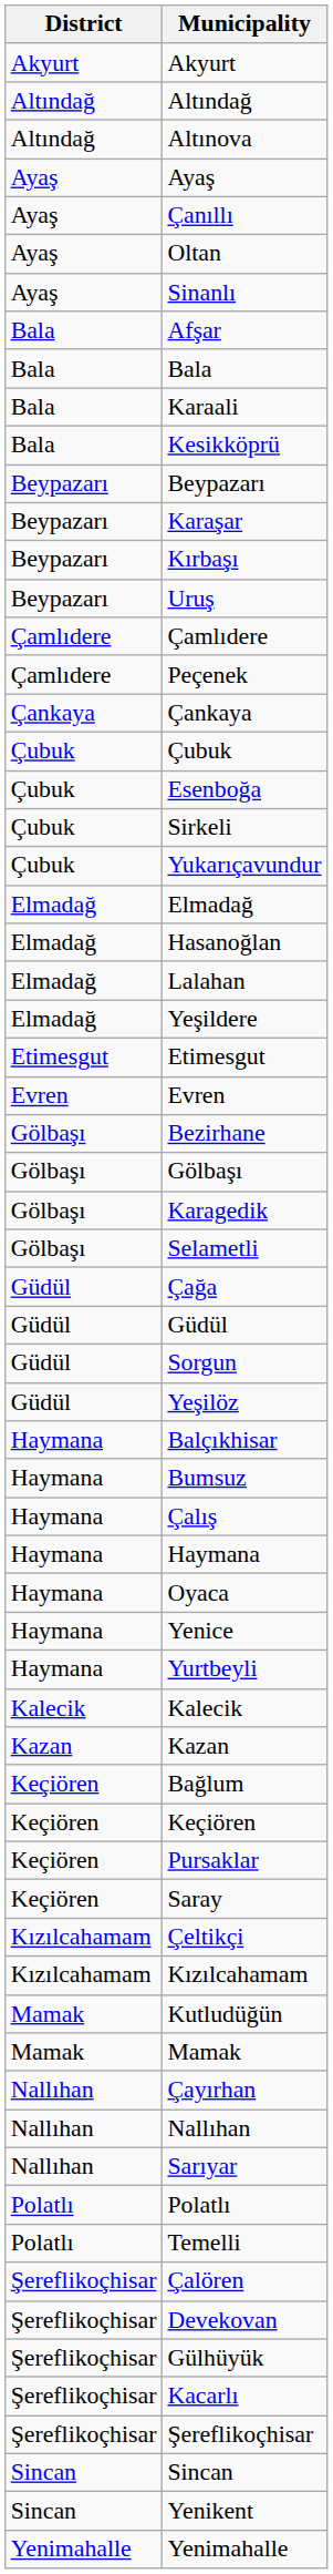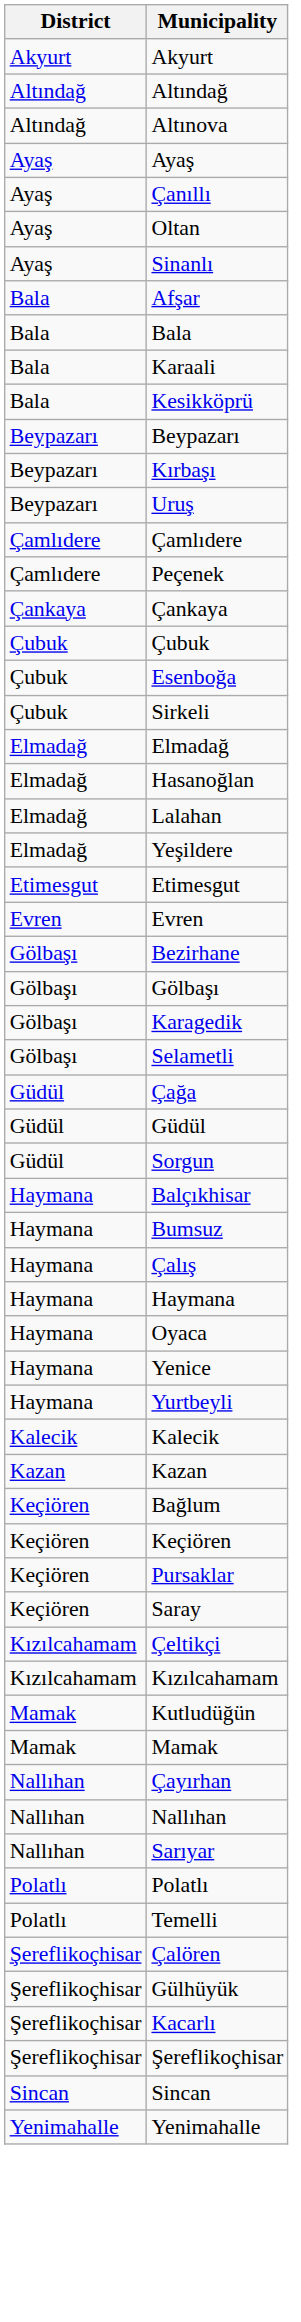 <table class="sortable wikitable">
 <tr>
 <th>District</th>
 <th>Municipality</th>
 </tr>
 <tr>
 <td><a href='#'>Akyurt</a></td>
 <td>Akyurt</td>
 </tr>
 <tr>
 <td><a href='#'>Altındağ</a></td>
 <td>Altındağ</td>
 </tr>
 <tr>
 <td>Altındağ</td>
 <td>Altınova</td>
 </tr>
 <tr>
 <td><a href='#'>Ayaş</a></td>
 <td>Ayaş</td>
 </tr>
 <tr>
 <td>Ayaş</td>
 <td><a href='#'>Çanıllı</a></td>
 </tr>
 <tr>
 <td>Ayaş</td>
 <td>Oltan</td>
 </tr>
 <tr>
 <td>Ayaş</td>
 <td><a href='#'>Sinanlı</a></td>
 </tr>
 <tr>
 <td><a href='#'>Bala</a></td>
 <td><a href='#'>Afşar</a></td>
 </tr>
 <tr>
 <td>Bala</td>
 <td>Bala</td>
 </tr>
 <tr>
 <td>Bala</td>
 <td>Karaali</td>
 </tr>
 <tr>
 <td>Bala</td>
 <td><a href='#'>Kesikköprü</a></td>
 </tr>
 <tr>
 <td><a href='#'>Beypazarı</a></td>
 <td>Beypazarı</td>
 </tr>
 <tr>
 <td>Beypazarı</td>
-<td><a href='#'>Karaşar</a></td>
-</tr>
-<tr>
-<td>Beypazarı</td>
 <td><a href='#'>Kırbaşı</a></td>
 </tr>
 <tr>
 <td>Beypazarı</td>
 <td><a href='#'>Uruş</a></td>
 </tr>
 <tr>
 <td><a href='#'>Çamlıdere</a></td>
 <td>Çamlıdere</td>
 </tr>
 <tr>
 <td>Çamlıdere</td>
 <td>Peçenek</td>
 </tr>
 <tr>
 <td><a href='#'>Çankaya</a></td>
 <td>Çankaya</td>
 </tr>
 <tr>
 <td><a href='#'>Çubuk</a></td>
 <td>Çubuk</td>
 </tr>
 <tr>
 <td>Çubuk</td>
 <td><a href='#'>Esenboğa</a></td>
 </tr>
 <tr>
 <td>Çubuk</td>
 <td>Sirkeli</td>
-</tr>
-<tr>
-<td>Çubuk</td>
-<td><a href='#'>Yukarıçavundur</a></td>
 </tr>
 <tr>
 <td><a href='#'>Elmadağ</a></td>
 <td>Elmadağ</td>
 </tr>
 <tr>
 <td>Elmadağ</td>
 <td>Hasanoğlan</td>
 </tr>
 <tr>
 <td>Elmadağ</td>
 <td>Lalahan</td>
 </tr>
 <tr>
 <td>Elmadağ</td>
 <td>Yeşildere</td>
 </tr>
 <tr>
 <td><a href='#'>Etimesgut</a></td>
 <td>Etimesgut</td>
 </tr>
 <tr>
 <td><a href='#'>Evren</a></td>
 <td>Evren</td>
 </tr>
 <tr>
 <td><a href='#'>Gölbaşı</a></td>
 <td><a href='#'>Bezirhane</a></td>
 </tr>
 <tr>
 <td>Gölbaşı</td>
 <td>Gölbaşı</td>
 </tr>
 <tr>
 <td>Gölbaşı</td>
 <td><a href='#'>Karagedik</a></td>
 </tr>
 <tr>
 <td>Gölbaşı</td>
 <td><a href='#'>Selametli</a></td>
 </tr>
 <tr>
 <td><a href='#'>Güdül</a></td>
 <td><a href='#'>Çağa</a></td>
 </tr>
 <tr>
 <td>Güdül</td>
 <td>Güdül</td>
 </tr>
 <tr>
 <td>Güdül</td>
 <td><a href='#'>Sorgun</a></td>
-</tr>
-<tr>
-<td>Güdül</td>
-<td><a href='#'>Yeşilöz</a></td>
 </tr>
 <tr>
 <td><a href='#'>Haymana</a></td>
 <td><a href='#'>Balçıkhisar</a></td>
 </tr>
 <tr>
 <td>Haymana</td>
 <td><a href='#'>Bumsuz</a></td>
 </tr>
 <tr>
 <td>Haymana</td>
 <td><a href='#'>Çalış</a></td>
 </tr>
 <tr>
 <td>Haymana</td>
 <td>Haymana</td>
 </tr>
 <tr>
 <td>Haymana</td>
 <td>Oyaca</td>
 </tr>
 <tr>
 <td>Haymana</td>
 <td>Yenice</td>
 </tr>
 <tr>
 <td>Haymana</td>
 <td><a href='#'>Yurtbeyli</a></td>
 </tr>
 <tr>
 <td><a href='#'>Kalecik</a></td>
 <td>Kalecik</td>
 </tr>
 <tr>
 <td><a href='#'>Kazan</a></td>
 <td>Kazan</td>
 </tr>
 <tr>
 <td><a href='#'>Keçiören</a></td>
 <td>Bağlum</td>
 </tr>
 <tr>
 <td>Keçiören</td>
 <td>Keçiören</td>
 </tr>
 <tr>
 <td>Keçiören</td>
 <td><a href='#'>Pursaklar</a></td>
 </tr>
 <tr>
 <td>Keçiören</td>
 <td>Saray</td>
 </tr>
 <tr>
 <td><a href='#'>Kızılcahamam</a></td>
 <td><a href='#'>Çeltikçi</a></td>
 </tr>
 <tr>
 <td>Kızılcahamam</td>
 <td>Kızılcahamam</td>
 </tr>
 <tr>
 <td><a href='#'>Mamak</a></td>
 <td>Kutludüğün</td>
 </tr>
 <tr>
 <td>Mamak</td>
 <td>Mamak</td>
 </tr>
 <tr>
 <td><a href='#'>Nallıhan</a></td>
 <td><a href='#'>Çayırhan</a></td>
 </tr>
 <tr>
 <td>Nallıhan</td>
 <td>Nallıhan</td>
 </tr>
 <tr>
 <td>Nallıhan</td>
 <td><a href='#'>Sarıyar</a></td>
 </tr>
 <tr>
 <td><a href='#'>Polatlı</a></td>
 <td>Polatlı</td>
 </tr>
 <tr>
 <td>Polatlı</td>
 <td>Temelli</td>
 </tr>
 <tr>
 <td><a href='#'>Şereflikoçhisar</a></td>
 <td><a href='#'>Çalören</a></td>
 </tr>
 <tr>
 <td>Şereflikoçhisar</td>
-<td><a href='#'>Devekovan</a></td>
-</tr>
-<tr>
-<td>Şereflikoçhisar</td>
 <td>Gülhüyük</td>
 </tr>
 <tr>
 <td>Şereflikoçhisar</td>
 <td><a href='#'>Kacarlı</a></td>
 </tr>
 <tr>
 <td>Şereflikoçhisar</td>
 <td>Şereflikoçhisar</td>
 </tr>
 <tr>
 <td><a href='#'>Sincan</a></td>
 <td>Sincan</td>
 </tr>
 <tr>
-<td>Sincan</td>
-<td>Yenikent</td>
-</tr>
-<tr>
 <td><a href='#'>Yenimahalle</a></td>
 <td>Yenimahalle</td>
 </tr>
 </table>
